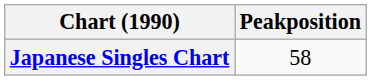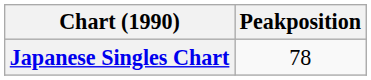 <table class="wikitable plainrowheaders">
 <tr>
 <th scope="col">Chart (1990)</th>
 <th scope="col">Peakposition</th>
 </tr>
 <tr>
 <th scope="row"><a href='#'>Japanese Singles Chart</a></th>
-<td style="text-align:center;">58</td>
+<td style="text-align:center;">78</td>
 </tr>
 </table>
